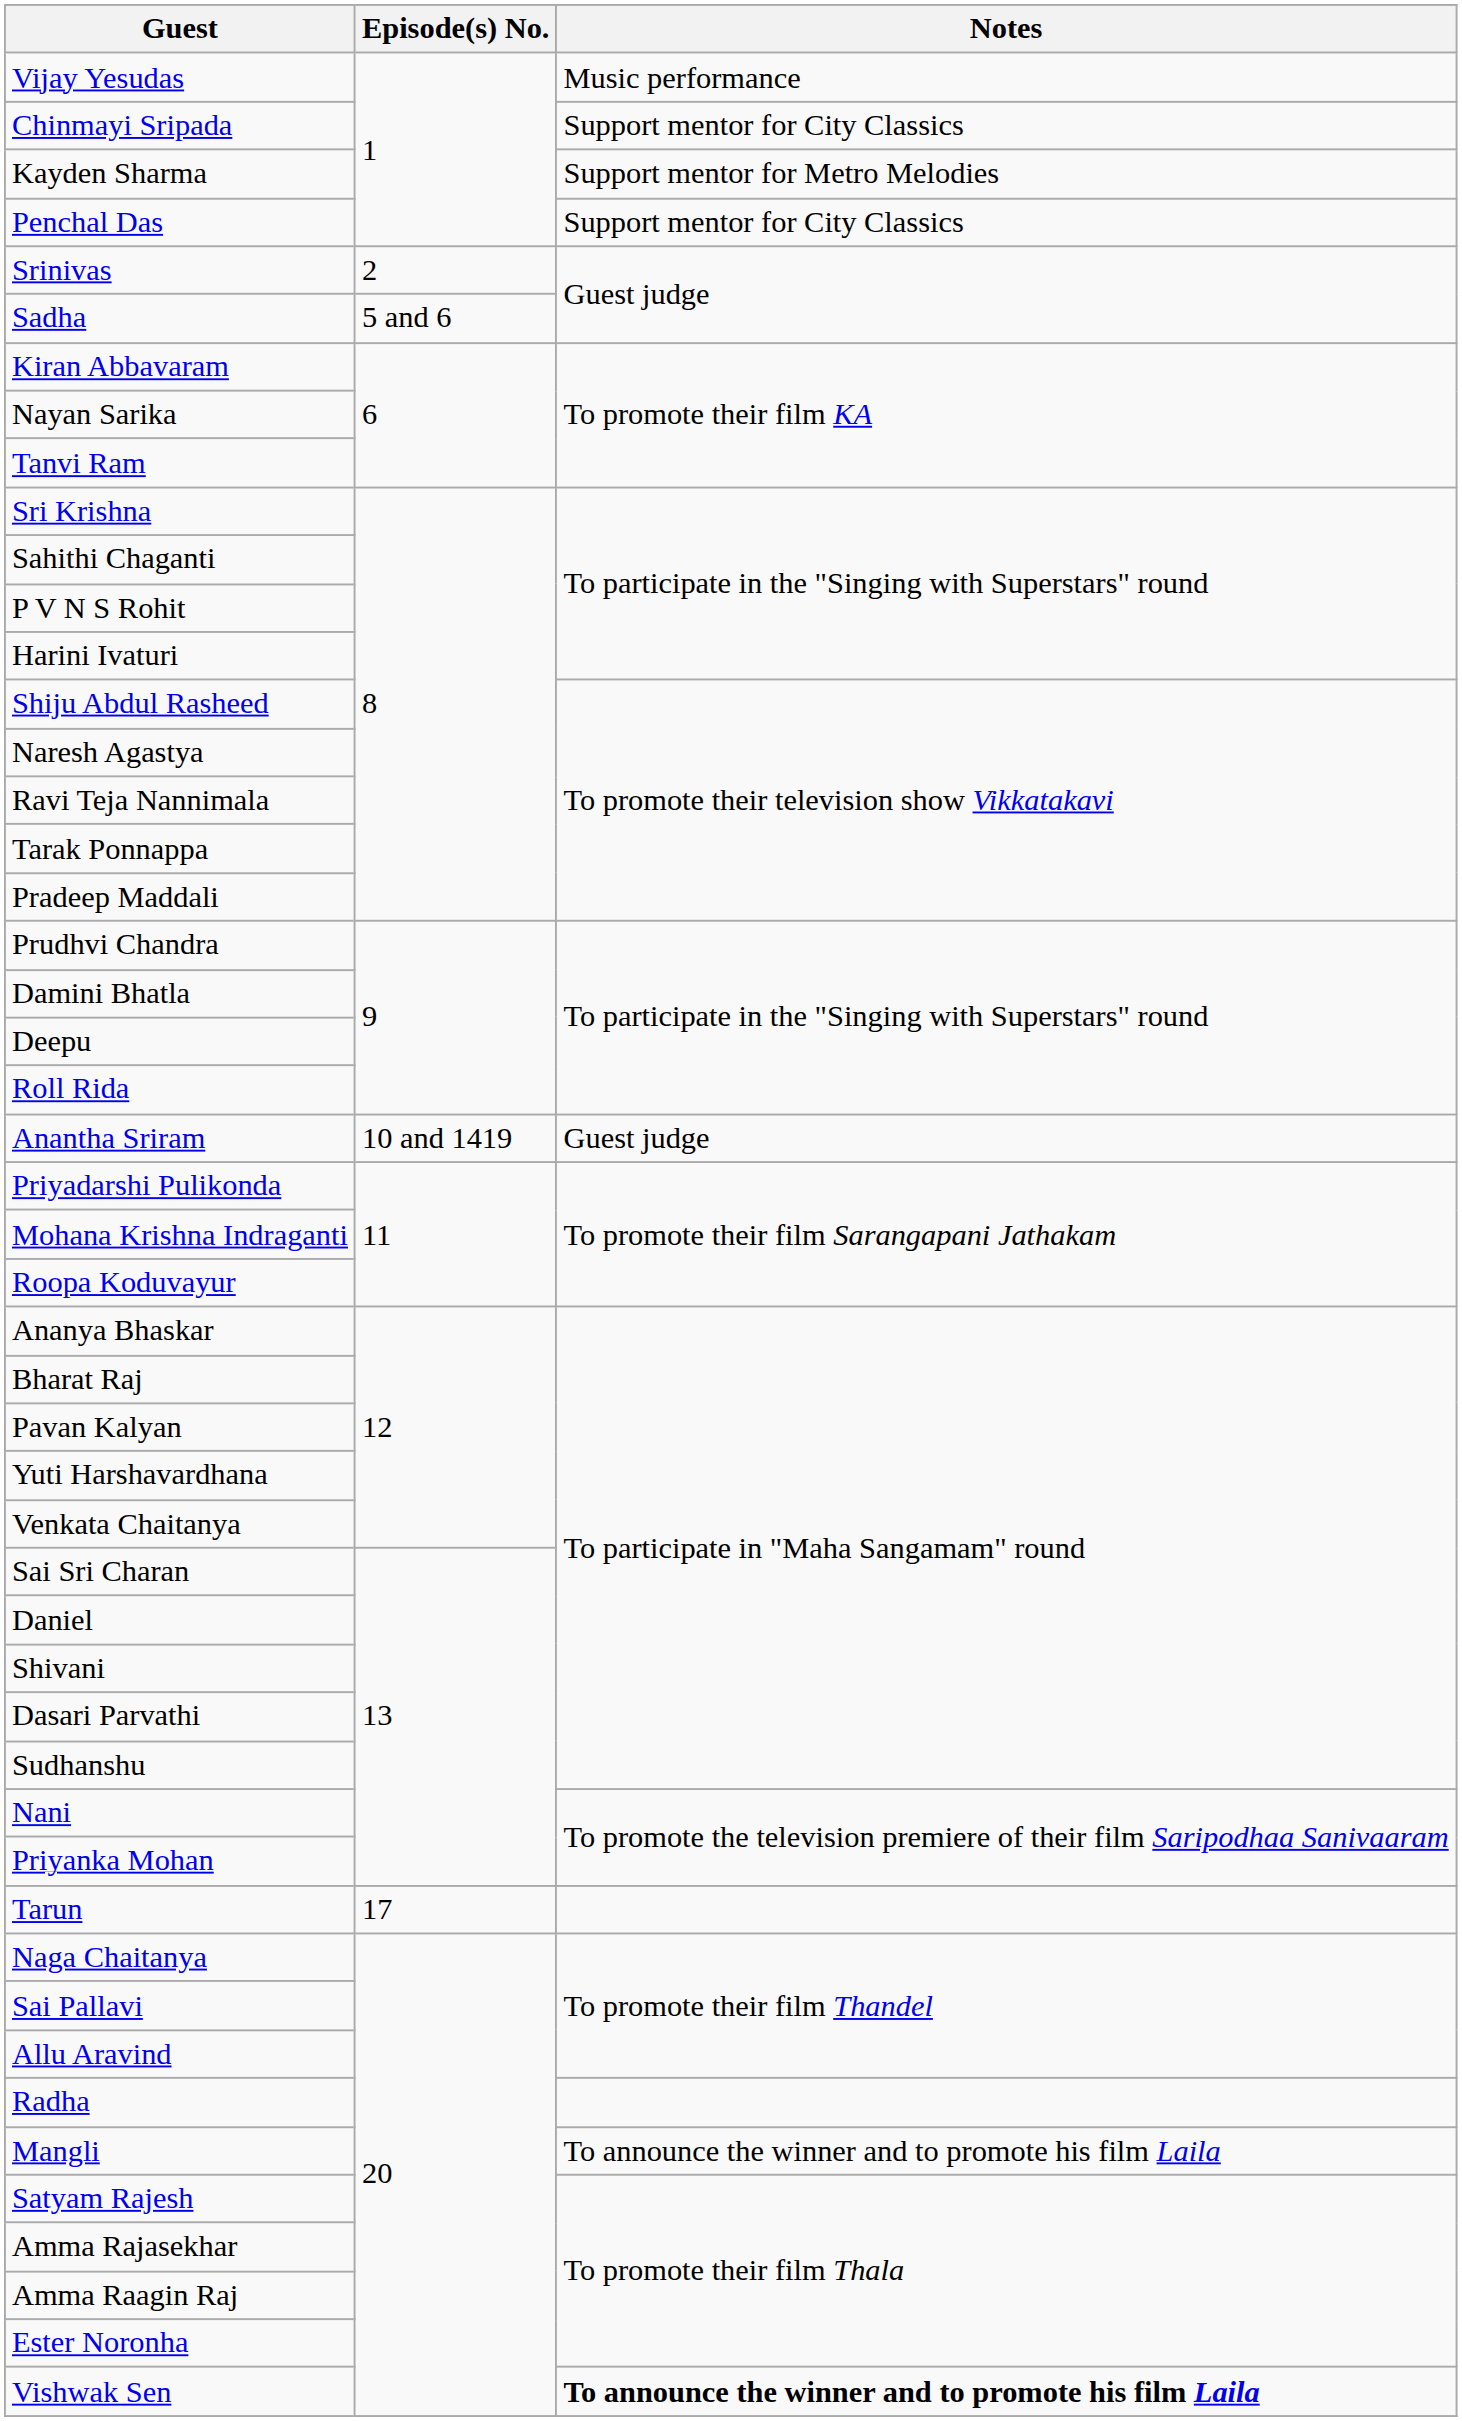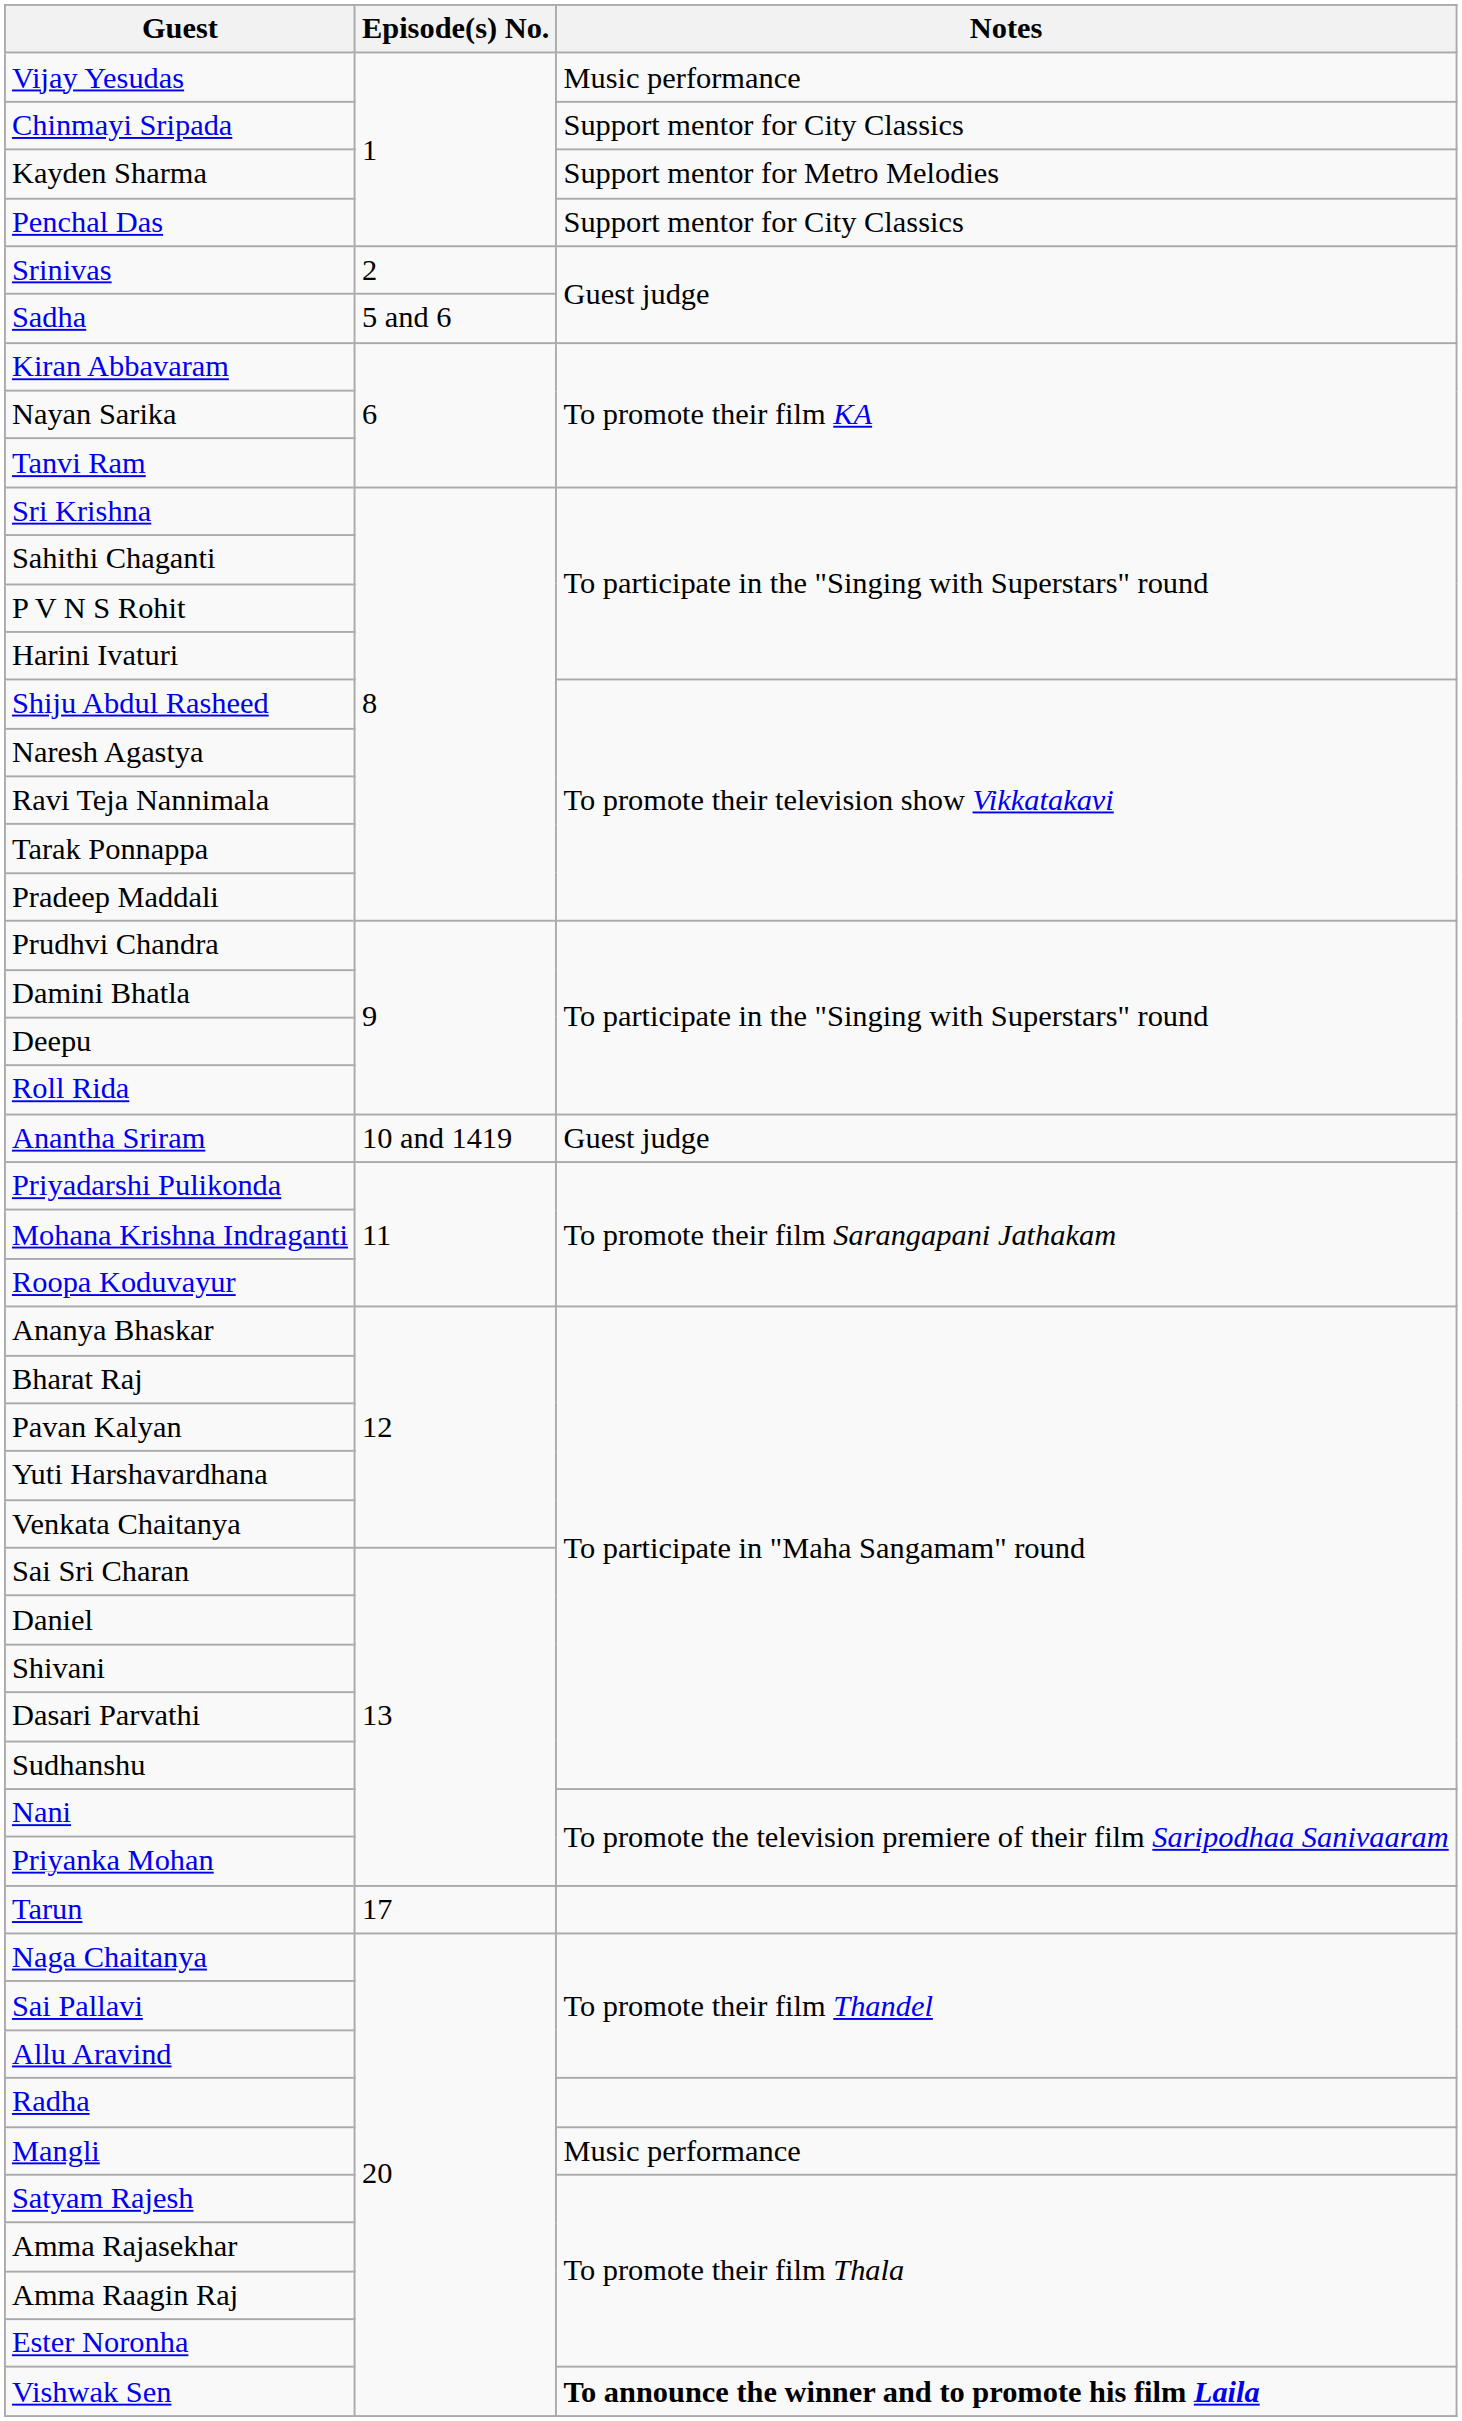 <table class="wikitable">
 <tr>
 <th>Guest</th>
 <th>Episode(s) No.</th>
 <th>Notes</th>
 </tr>
 <tr>
 <td><a href='#'>Vijay Yesudas</a></td>
 <td rowspan="4">1</td>
 <td>Music performance</td>
 </tr>
 <tr>
 <td><a href='#'>Chinmayi Sripada</a></td>
 <td>Support mentor for City Classics</td>
 </tr>
 <tr>
 <td>Kayden Sharma</td>
 <td>Support mentor for Metro Melodies</td>
 </tr>
 <tr>
 <td><a href='#'>Penchal Das</a></td>
 <td>Support mentor for City Classics</td>
 </tr>
 <tr>
 <td><a href='#'>Srinivas</a></td>
 <td>2</td>
 <td rowspan="3">Guest judge</td>
 </tr>
 <tr>
 <td rowspan="2"><a href='#'>Sadha</a></td>
 <td>5 and 6</td>
 </tr>
 <tr>
 <td rowspan="4">6</td>
 </tr>
 <tr>
 <td><a href='#'>Kiran Abbavaram</a></td>
 <td rowspan="3">To promote their film <a href='#'><em>KA</em></a></td>
 </tr>
 <tr>
 <td>Nayan Sarika</td>
 </tr>
 <tr>
 <td><a href='#'>Tanvi Ram</a></td>
 </tr>
 <tr>
 <td><a href='#'>Sri Krishna</a></td>
 <td rowspan="9">8</td>
 <td rowspan="4">To participate in the "Singing with Superstars" round</td>
 </tr>
 <tr>
 <td>Sahithi Chaganti</td>
 </tr>
 <tr>
 <td>P V N S Rohit</td>
 </tr>
 <tr>
 <td>Harini Ivaturi</td>
 </tr>
 <tr>
 <td><a href='#'>Shiju Abdul Rasheed</a></td>
 <td rowspan="5">To promote their television show <em><a href='#'>Vikkatakavi</a></em></td>
 </tr>
 <tr>
 <td>Naresh Agastya</td>
 </tr>
 <tr>
 <td>Ravi Teja Nannimala</td>
 </tr>
 <tr>
 <td>Tarak Ponnappa</td>
 </tr>
 <tr>
 <td>Pradeep Maddali</td>
 </tr>
 <tr>
 <td>Prudhvi Chandra</td>
 <td rowspan="4">9</td>
 <td rowspan="4">To participate in the "Singing with Superstars" round</td>
 </tr>
 <tr>
 <td>Damini Bhatla</td>
 </tr>
 <tr>
 <td>Deepu</td>
 </tr>
 <tr>
 <td><a href='#'>Roll Rida</a></td>
 </tr>
 <tr>
 <td><a href='#'>Anantha Sriram</a></td>
 <td>10 and 1419</td>
 <td>Guest judge</td>
 </tr>
 <tr>
 <td><a href='#'>Priyadarshi Pulikonda</a></td>
 <td rowspan="3">11</td>
 <td rowspan="3">To promote their film <em>Sarangapani Jathakam</em></td>
 </tr>
 <tr>
 <td><a href='#'>Mohana Krishna Indraganti</a></td>
 </tr>
 <tr>
 <td><a href='#'>Roopa Koduvayur</a></td>
 </tr>
 <tr>
 <td>Ananya Bhaskar</td>
 <td rowspan="5">12</td>
 <td rowspan="10">To participate in "Maha Sangamam" round</td>
 </tr>
 <tr>
 <td>Bharat Raj</td>
 </tr>
 <tr>
 <td>Pavan Kalyan</td>
 </tr>
 <tr>
 <td>Yuti Harshavardhana</td>
 </tr>
 <tr>
 <td>Venkata Chaitanya</td>
 </tr>
 <tr>
 <td>Sai Sri Charan</td>
 <td rowspan="7">13</td>
 </tr>
 <tr>
 <td>Daniel</td>
 </tr>
 <tr>
 <td>Shivani</td>
 </tr>
 <tr>
 <td>Dasari Parvathi</td>
 </tr>
 <tr>
 <td>Sudhanshu</td>
 </tr>
 <tr>
 <td><a href='#'>Nani</a></td>
 <td rowspan="2">To promote the television premiere of their film <em><a href='#'>Saripodhaa Sanivaaram</a></em></td>
 </tr>
 <tr>
 <td><a href='#'>Priyanka Mohan</a></td>
 </tr>
 <tr>
 <td><a href='#'>Tarun</a></td>
 <td>17</td>
 <td></td>
 </tr>
 <tr>
 <td><a href='#'>Naga Chaitanya</a></td>
 <td rowspan="10">20</td>
 <td rowspan="3">To promote their film <em><a href='#'>Thandel</a></em></td>
 </tr>
 <tr>
 <td><a href='#'>Sai Pallavi</a></td>
 </tr>
 <tr>
 <td><a href='#'>Allu Aravind</a></td>
 </tr>
 <tr>
 <td><a href='#'>Radha</a></td>
 <td></td>
 </tr>
 <tr>
 <td><a href='#'>Mangli</a></td>
-<td>To announce the winner and to promote his film <a href='#'><em>Laila</em></a></td>
+<td>Music performance</td>
 </tr>
 <tr>
 <td><a href='#'>Satyam Rajesh</a></td>
 <td rowspan="4">To promote their film <em>Thala</em></td>
 </tr>
 <tr>
 <td>Amma Rajasekhar</td>
 </tr>
 <tr>
 <td>Amma Raagin Raj</td>
 </tr>
 <tr>
 <td><a href='#'>Ester Noronha</a></td>
 </tr>
 <tr>
 <td><a href='#'>Vishwak Sen</a></td>
 <td><strong>To announce the winner and to promote his film <a href='#'><em>Laila</em></a></strong></td>
 </tr>
 </table>
